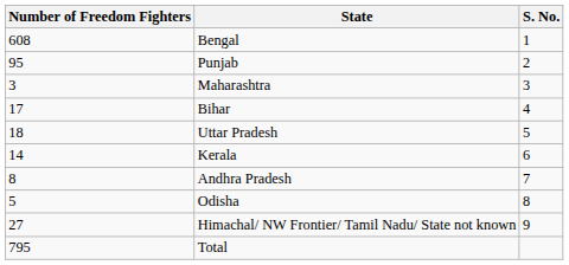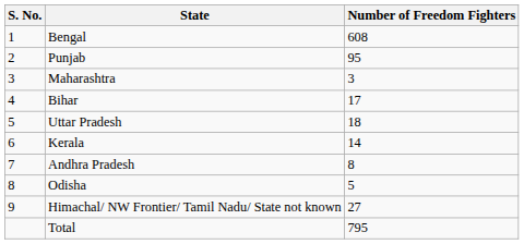 <table class="wikitable">
 <tr>
+<th>S. No.</th>
+<th>State</th>
 <th>Number of Freedom Fighters</th>
-<th>State</th>
-<th>S. No.</th>
 </tr>
 <tr>
+<td>1</td>
+<td>Bengal</td>
 <td>608</td>
-<td>Bengal</td>
-<td>1</td>
 </tr>
 <tr>
+<td>2</td>
+<td>Punjab</td>
 <td>95</td>
-<td>Punjab</td>
-<td>2</td>
 </tr>
 <tr>
 <td>3</td>
 <td>Maharashtra</td>
 <td>3</td>
 </tr>
 <tr>
+<td>4</td>
+<td>Bihar</td>
 <td>17</td>
-<td>Bihar</td>
-<td>4</td>
 </tr>
 <tr>
+<td>5</td>
+<td>Uttar Pradesh</td>
 <td>18</td>
-<td>Uttar Pradesh</td>
+</tr>
+<tr>
+<td>6</td>
+<td>Kerala</td>
+<td>14</td>
+</tr>
+<tr>
+<td>7</td>
+<td>Andhra Pradesh</td>
+<td>8</td>
+</tr>
+<tr>
+<td>8</td>
+<td>Odisha</td>
 <td>5</td>
 </tr>
 <tr>
-<td>14</td>
-<td>Kerala</td>
-<td>6</td>
+<td>9</td>
+<td>Himachal/ NW Frontier/ Tamil Nadu/ State not known</td>
+<td>27</td>
 </tr>
 <tr>
-<td>8</td>
-<td>Andhra Pradesh</td>
-<td>7</td>
-</tr>
-<tr>
-<td>5</td>
-<td>Odisha</td>
-<td>8</td>
-</tr>
-<tr>
-<td>27</td>
-<td>Himachal/ NW Frontier/ Tamil Nadu/ State not known</td>
-<td>9</td>
-</tr>
-<tr>
+<td></td>
+<td>Total</td>
 <td>795</td>
-<td>Total</td>
-<td></td>
 </tr>
 </table>
